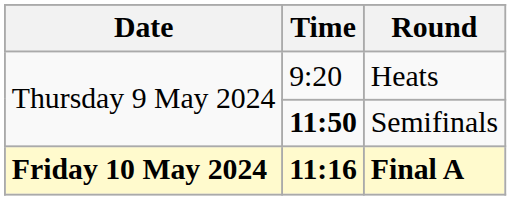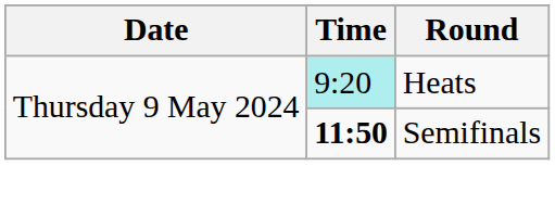 <table class="wikitable">
 <tr>
 <th>Date</th>
 <th>Time</th>
 <th>Round</th>
 </tr>
 <tr>
 <td rowspan=2>Thursday 9 May 2024</td>
-<td>9:20</td>
+<td style="background: paleturquoise;">9:20</td>
 <td>Heats</td>
 </tr>
 <tr>
 <td><strong>11:50</strong></td>
 <td>Semifinals</td>
 </tr>
-<tr>
-<td style=background:lemonchiffon><strong>Friday 10 May 2024</strong></td>
-<td style=background:lemonchiffon><strong>11:16</strong></td>
-<td style=background:lemonchiffon><strong>Final A</strong></td>
-</tr>
 </table>
